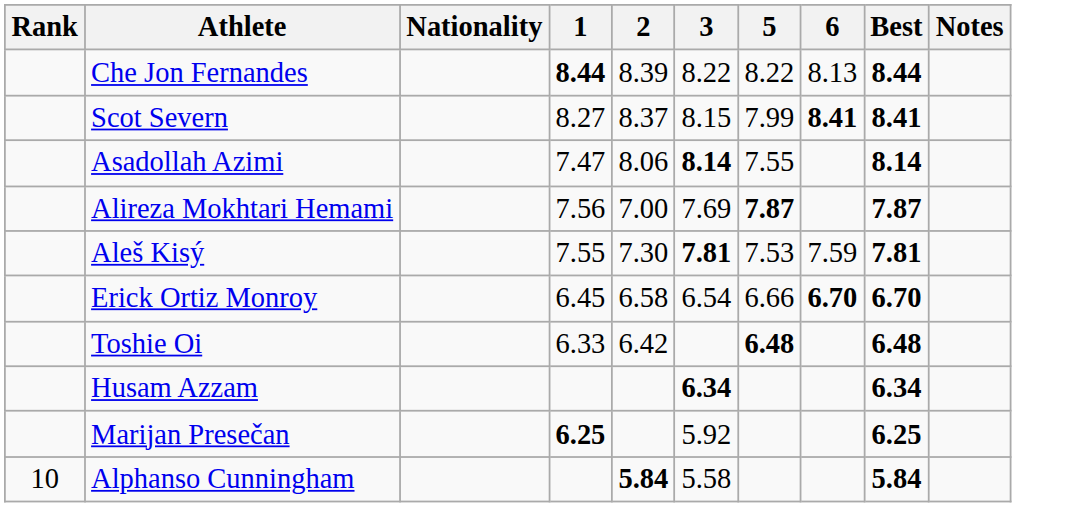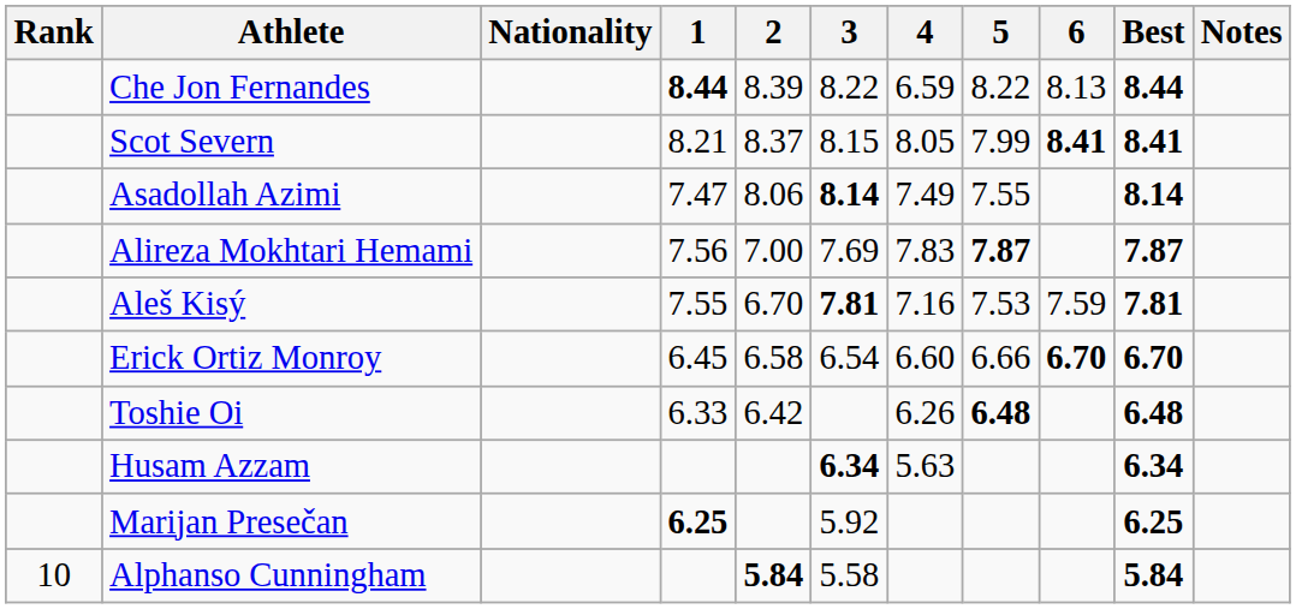 <table class="wikitable sortable" style="text-align:center">
 <tr>
 <th>Rank</th>
 <th>Athlete</th>
 <th>Nationality</th>
 <th width="25">1</th>
 <th width="25">2</th>
 <th width="25">3</th>
+<th width="25">4</th>
 <th width="25">5</th>
 <th width="25">6</th>
 <th>Best</th>
 <th>Notes</th>
 </tr>
 <tr>
 <td></td>
 <td align=left><a href='#'>Che Jon Fernandes</a></td>
 <td align=left></td>
 <td><strong>8.44</strong></td>
 <td>8.39</td>
 <td>8.22</td>
+<td>6.59</td>
 <td>8.22</td>
 <td>8.13</td>
 <td><strong>8.44</strong></td>
 <td></td>
 </tr>
 <tr>
 <td></td>
 <td align=left><a href='#'>Scot Severn</a></td>
 <td align=left></td>
-<td>8.27</td>
+<td>8.21</td>
 <td>8.37</td>
 <td>8.15</td>
+<td>8.05</td>
 <td>7.99</td>
 <td><strong>8.41</strong></td>
 <td><strong>8.41</strong></td>
 <td></td>
 </tr>
 <tr>
 <td></td>
 <td align=left><a href='#'>Asadollah Azimi</a></td>
 <td align=left></td>
 <td>7.47</td>
 <td>8.06</td>
 <td><strong>8.14</strong></td>
+<td>7.49</td>
 <td>7.55</td>
 <td></td>
 <td><strong>8.14</strong></td>
 <td></td>
 </tr>
 <tr>
 <td></td>
 <td align=left><a href='#'>Alireza Mokhtari Hemami</a></td>
 <td align=left></td>
 <td>7.56</td>
 <td>7.00</td>
 <td>7.69</td>
+<td>7.83</td>
 <td><strong>7.87</strong></td>
 <td></td>
 <td><strong>7.87</strong></td>
 <td></td>
 </tr>
 <tr>
 <td></td>
 <td align=left><a href='#'>Aleš Kisý</a></td>
 <td align=left></td>
 <td>7.55</td>
-<td>7.30</td>
+<td>6.70</td>
 <td><strong>7.81</strong></td>
+<td>7.16</td>
 <td>7.53</td>
 <td>7.59</td>
 <td><strong>7.81</strong></td>
 <td></td>
 </tr>
 <tr>
 <td></td>
 <td align=left><a href='#'>Erick Ortiz Monroy</a></td>
 <td align=left></td>
 <td>6.45</td>
 <td>6.58</td>
 <td>6.54</td>
+<td>6.60</td>
 <td>6.66</td>
 <td><strong>6.70</strong></td>
 <td><strong>6.70</strong></td>
 <td></td>
 </tr>
 <tr>
 <td></td>
 <td align=left><a href='#'>Toshie Oi</a></td>
 <td align=left></td>
 <td>6.33</td>
 <td>6.42</td>
 <td></td>
+<td>6.26</td>
 <td><strong>6.48</strong></td>
 <td></td>
 <td><strong>6.48</strong></td>
 <td></td>
 </tr>
 <tr>
 <td></td>
 <td align=left><a href='#'>Husam Azzam</a></td>
 <td align=left></td>
 <td></td>
 <td></td>
 <td><strong>6.34</strong></td>
+<td>5.63</td>
 <td></td>
 <td></td>
 <td><strong>6.34</strong></td>
 <td></td>
 </tr>
 <tr>
 <td></td>
 <td align=left><a href='#'>Marijan Presečan</a></td>
 <td align=left></td>
 <td><strong>6.25</strong></td>
 <td></td>
 <td>5.92</td>
 <td></td>
 <td></td>
+<td></td>
 <td><strong>6.25</strong></td>
 <td></td>
 </tr>
 <tr>
 <td>10</td>
 <td align=left><a href='#'>Alphanso Cunningham</a></td>
 <td align=left></td>
 <td></td>
 <td><strong>5.84</strong></td>
 <td>5.58</td>
 <td></td>
 <td></td>
+<td></td>
 <td><strong>5.84</strong></td>
 <td></td>
 </tr>
 </table>
